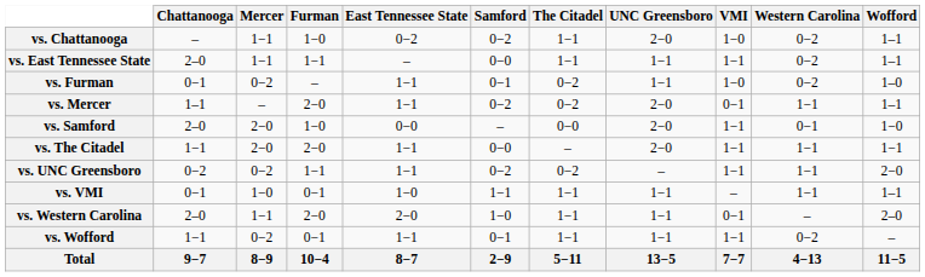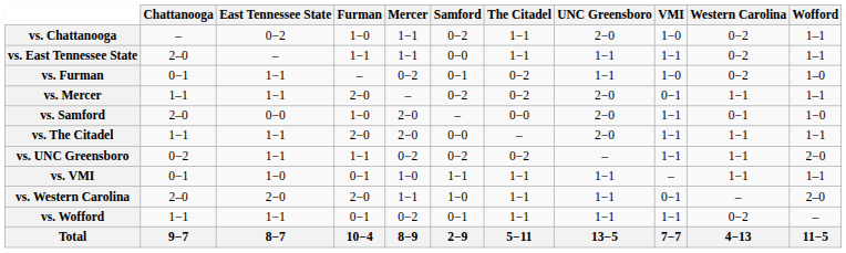 <table class="wikitable" style="white-space:nowrap;font-size:100%;">
 <tr>
 <th colspan="1" style="background:white; border-top-style:hidden; border-left-style:hidden;" width="75"> </th>
 <th style=>Chattanooga</th>
+<th style=>East Tennessee State</th>
+<th style=>Furman</th>
 <th style=>Mercer</th>
-<th style=>Furman</th>
-<th style=>East Tennessee State</th>
 <th style=>Samford</th>
 <th style=>The Citadel</th>
 <th style=>UNC Greensboro</th>
 <th style=>VMI</th>
 <th style=>Western Carolina</th>
 <th style=>Wofford</th>
 </tr>
 <tr style="text-align:center;">
 <th>vs. Chattanooga</th>
 <td>–</td>
+<td>0−2</td>
+<td>1−0</td>
 <td>1−1</td>
-<td>1−0</td>
-<td>0−2</td>
 <td>0−2</td>
 <td>1−1</td>
 <td>2−0</td>
 <td>1−0</td>
 <td>0−2</td>
 <td>1–1</td>
 </tr>
 <tr style="text-align:center;">
 <th>vs. East Tennessee State</th>
 <td>2–0</td>
+<td>–</td>
 <td>1−1</td>
 <td>1−1</td>
-<td>–</td>
 <td>0−0</td>
 <td>1−1</td>
 <td>1−1</td>
 <td>1−1</td>
 <td>0−2</td>
 <td>1–1</td>
 </tr>
 <tr style="text-align:center;">
 <th>vs. Furman</th>
 <td>0−1</td>
+<td>1−1</td>
+<td>–</td>
 <td>0−2</td>
-<td>–</td>
-<td>1−1</td>
 <td>0−1</td>
 <td>0−2</td>
 <td>1−1</td>
 <td>1−0</td>
 <td>0−2</td>
 <td>1–0</td>
 </tr>
 <tr style="text-align:center;">
 <th>vs. Mercer</th>
 <td>1–1</td>
+<td>1−1</td>
+<td>2−0</td>
 <td>–</td>
-<td>2−0</td>
-<td>1−1</td>
 <td>0−2</td>
 <td>0−2</td>
 <td>2−0</td>
 <td>0−1</td>
 <td>1−1</td>
 <td>1–1</td>
 </tr>
 <tr style="text-align:center;">
 <th>vs. Samford</th>
 <td>2–0</td>
+<td>0−0</td>
+<td>1−0</td>
 <td>2−0</td>
-<td>1−0</td>
-<td>0−0</td>
 <td>–</td>
 <td>0−0</td>
 <td>2−0</td>
 <td>1−1</td>
 <td>0−1</td>
 <td>1−0</td>
 </tr>
 <tr style="text-align:center;">
 <th>vs. The Citadel</th>
 <td>1−1</td>
+<td>1−1</td>
 <td>2−0</td>
 <td>2−0</td>
-<td>1−1</td>
 <td>0−0</td>
 <td>–</td>
 <td>2−0</td>
 <td>1−1</td>
 <td>1−1</td>
 <td>1−1</td>
 </tr>
 <tr style="text-align:center;">
 <th>vs. UNC Greensboro</th>
 <td>0−2</td>
-<td>0−2</td>
 <td>1−1</td>
 <td>1−1</td>
+<td>0−2</td>
 <td>0−2</td>
 <td>0−2</td>
 <td>–</td>
 <td>1−1</td>
 <td>1−1</td>
 <td>2−0</td>
 </tr>
 <tr style="text-align:center;">
 <th>vs. VMI</th>
 <td>0−1</td>
 <td>1−0</td>
 <td>0−1</td>
 <td>1−0</td>
 <td>1−1</td>
 <td>1−1</td>
 <td>1−1</td>
 <td>–</td>
 <td>1−1</td>
 <td>1–1</td>
 </tr>
 <tr style="text-align:center;">
 <th>vs. Western Carolina</th>
 <td>2–0</td>
-<td>1−1</td>
 <td>2−0</td>
 <td>2−0</td>
+<td>1−1</td>
 <td>1−0</td>
 <td>1−1</td>
 <td>1−1</td>
 <td>0−1</td>
 <td>–</td>
 <td>2–0</td>
 </tr>
 <tr style="text-align:center;">
 <th>vs. Wofford</th>
 <td>1−1</td>
+<td>1−1</td>
+<td>0−1</td>
 <td>0−2</td>
-<td>0−1</td>
-<td>1−1</td>
 <td>0−1</td>
 <td>1−1</td>
 <td>1−1</td>
 <td>1−1</td>
 <td>0−2</td>
 <td>–</td>
 </tr>
 <tr style="text-align:center;">
 <th>Total</th>
 <th>9−7</th>
+<th>8−7</th>
+<th>10−4</th>
 <th>8−9</th>
-<th>10−4</th>
-<th>8−7</th>
 <th>2−9</th>
 <th>5−11</th>
 <th>13−5</th>
 <th>7−7</th>
 <th>4−13</th>
 <th>11−5</th>
 </tr>
 </table>
